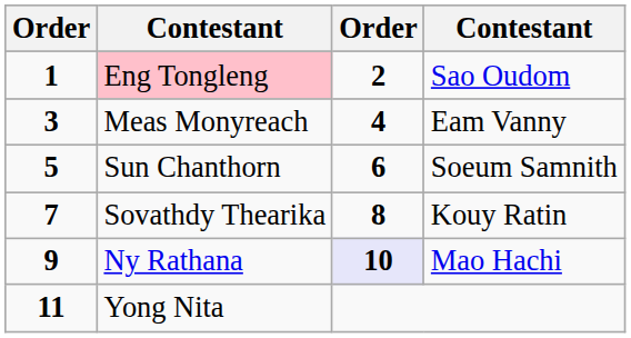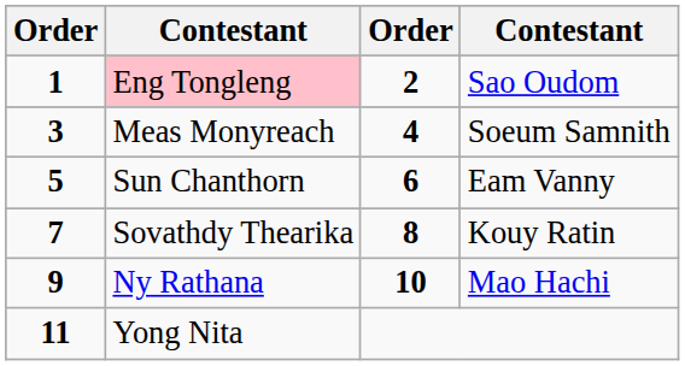 <table class="wikitable">
 <tr>
 <th>Order</th>
 <th>Contestant</th>
 <th>Order</th>
 <th>Contestant</th>
 </tr>
 <tr>
 <td align="center"><strong>1</strong></td>
 <td style="background:pink">Eng Tongleng</td>
 <td align="center"><strong>2</strong></td>
 <td><a href='#'>Sao Oudom</a></td>
 </tr>
 <tr>
 <td align="center"><strong>3</strong></td>
 <td>Meas Monyreach</td>
 <td align="center"><strong>4</strong></td>
-<td>Eam Vanny</td>
+<td>Soeum Samnith</td>
 </tr>
 <tr>
 <td align="center"><strong>5</strong></td>
 <td>Sun Chanthorn</td>
 <td align="center"><strong>6</strong></td>
-<td>Soeum Samnith</td>
+<td>Eam Vanny</td>
 </tr>
 <tr>
 <td align="center"><strong>7</strong></td>
 <td>Sovathdy Thearika</td>
 <td align="center"><strong>8</strong></td>
 <td>Kouy Ratin</td>
 </tr>
 <tr>
 <td align="center"><strong>9</strong></td>
 <td><a href='#'>Ny Rathana</a></td>
-<td align="center" style="background: lavender;"><strong>10</strong></td>
+<td align="center"><strong>10</strong></td>
 <td><a href='#'>Mao Hachi</a></td>
 </tr>
 <tr>
 <td align="center"><strong>11</strong></td>
 <td>Yong Nita</td>
 </tr>
 </table>
